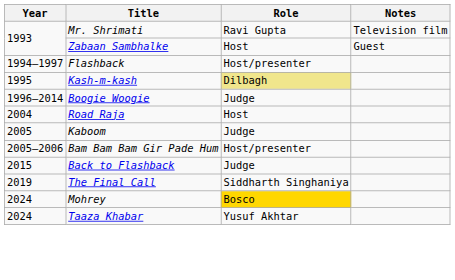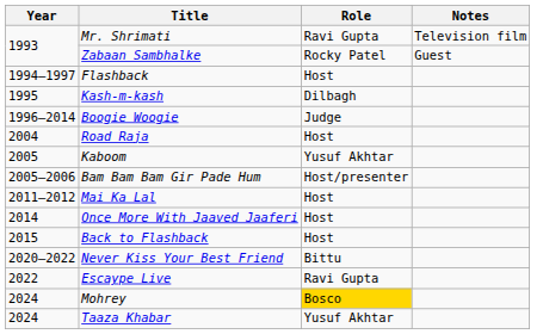 <table class="wikitable plainrowheaders sortable">
 <tr>
 <th scope="col">Year</th>
 <th scope="col">Title</th>
 <th scope="col">Role</th>
 <th scope="col" class="unsortable">Notes</th>
 </tr>
 <tr>
 <td rowspan="2">1993</td>
 <td><em>Mr. Shrimati</em></td>
 <td>Ravi Gupta</td>
 <td>Television film</td>
 </tr>
 <tr>
 <td><em><a href='#'>Zabaan Sambhalke</a></em></td>
-<td>Host</td>
+<td>Rocky Patel</td>
 <td>Guest</td>
 </tr>
 <tr>
 <td>1994–1997</td>
 <td><em>Flashback</em></td>
-<td>Host/presenter</td>
+<td>Host</td>
 <td></td>
 </tr>
 <tr>
 <td>1995</td>
 <td><em><a href='#'>Kash-m-kash</a></em></td>
-<td style="background: khaki;">Dilbagh</td>
+<td>Dilbagh</td>
 <td></td>
 </tr>
 <tr>
 <td>1996–2014</td>
 <td><em><a href='#'>Boogie Woogie</a></em></td>
 <td>Judge</td>
 <td></td>
 </tr>
 <tr>
 <td>2004</td>
 <td><em><a href='#'>Road Raja</a></em></td>
 <td>Host</td>
 <td></td>
 </tr>
 <tr>
 <td>2005</td>
 <td><em>Kaboom</em></td>
-<td>Judge</td>
+<td>Yusuf Akhtar</td>
 <td></td>
 </tr>
 <tr>
 <td>2005–2006</td>
 <td><em>Bam Bam Bam Gir Pade Hum</em></td>
 <td>Host/presenter</td>
 <td></td>
 </tr>
 <tr>
-<td>2015</td>
-<td><em><a href='#'>Back to Flashback</a></em></td>
-<td>Judge</td>
+<td>2011–2012</td>
+<td><em><a href='#'>Mai Ka Lal</a></em></td>
+<td>Host</td>
 <td></td>
 </tr>
 <tr>
-<td>2019</td>
-<td><em><a href='#'>The Final Call</a></em></td>
-<td>Siddharth Singhaniya</td>
+<td>2014</td>
+<td><em><a href='#'>Once More With Jaaved Jaaferi</a></em></td>
+<td>Host</td>
+<td></td>
+</tr>
+<tr>
+<td>2015</td>
+<td><em><a href='#'>Back to Flashback</a></em></td>
+<td>Host</td>
+<td></td>
+</tr>
+<tr>
+<td>2020–2022</td>
+<td><em><a href='#'>Never Kiss Your Best Friend</a></em></td>
+<td>Bittu</td>
+<td></td>
+</tr>
+<tr>
+<td>2022</td>
+<td><em><a href='#'>Escaype Live</a></em></td>
+<td>Ravi Gupta</td>
 <td></td>
 </tr>
 <tr>
 <td>2024</td>
 <td><em>Mohrey</em></td>
 <td style="background: gold;">Bosco</td>
 <td></td>
 </tr>
 <tr>
 <td>2024</td>
 <td><em><a href='#'>Taaza Khabar</a></em></td>
 <td>Yusuf Akhtar</td>
 <td></td>
 </tr>
 </table>
